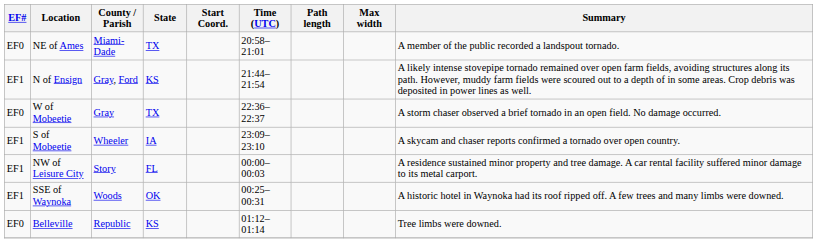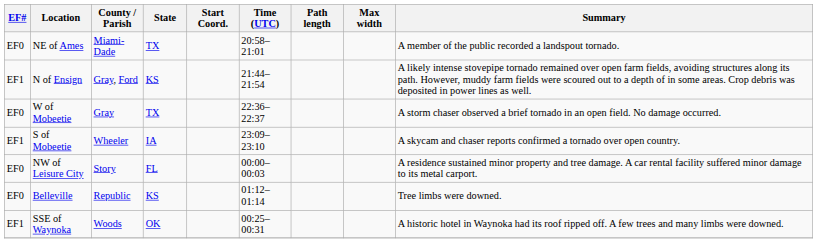 <table class="wikitable sortable" style="width:100%;">
 <tr>
 <th scope="col"  style="width:3%; text-align:center;"><a href='#'>EF#</a></th>
 <th scope="col"  style="width:7%; text-align:center;" class="unsortable">Location</th>
 <th scope="col"  style="width:6%; text-align:center;" class="unsortable">County / Parish</th>
 <th scope="col"  style="width:5%; text-align:center;">State</th>
 <th scope="col"  style="width:6%; text-align:center;">Start Coord.</th>
 <th scope="col"  style="width:6%; text-align:center;">Time (<a href='#'>UTC</a>)</th>
 <th scope="col"  style="width:6%; text-align:center;">Path length</th>
 <th scope="col"  style="width:6%; text-align:center;">Max width</th>
 <th scope="col" class="unsortable" style="width:48%; text-align:center;">Summary</th>
 </tr>
 <tr>
 <td bgcolor=>EF0</td>
 <td>NE of <a href='#'>Ames</a></td>
 <td><a href='#'>Miami-Dade</a></td>
 <td><a href='#'>TX</a></td>
 <td></td>
 <td>20:58–21:01</td>
 <td></td>
 <td></td>
 <td>A member of the public recorded a landspout tornado.</td>
 </tr>
 <tr>
 <td bgcolor=>EF1</td>
 <td>N of <a href='#'>Ensign</a></td>
 <td><a href='#'>Gray</a>, <a href='#'>Ford</a></td>
 <td><a href='#'>KS</a></td>
 <td></td>
 <td>21:44–21:54</td>
 <td></td>
 <td></td>
 <td>A likely intense stovepipe tornado remained over open farm fields, avoiding structures along its path. However, muddy farm fields were scoured out to a depth of  in some areas. Crop debris was deposited in power lines as well.</td>
 </tr>
 <tr>
 <td bgcolor=>EF0</td>
 <td>W of <a href='#'>Mobeetie</a></td>
 <td><a href='#'>Gray</a></td>
 <td><a href='#'>TX</a></td>
 <td></td>
 <td>22:36–22:37</td>
 <td></td>
 <td></td>
 <td>A storm chaser observed a brief tornado in an open field. No damage occurred.</td>
 </tr>
 <tr>
 <td bgcolor=>EF1</td>
 <td>S of <a href='#'>Mobeetie</a></td>
 <td><a href='#'>Wheeler</a></td>
 <td><a href='#'>IA</a></td>
 <td></td>
 <td>23:09–23:10</td>
 <td></td>
 <td></td>
 <td>A skycam and chaser reports confirmed a tornado over open country.</td>
 </tr>
 <tr>
-<td bgcolor=>EF1</td>
+<td bgcolor=>EF0</td>
 <td>NW of <a href='#'>Leisure City</a></td>
 <td><a href='#'>Story</a></td>
 <td><a href='#'>FL</a></td>
 <td></td>
 <td>00:00–00:03</td>
 <td></td>
 <td></td>
 <td>A residence sustained minor property and tree damage. A car rental facility suffered minor damage to its metal carport.</td>
+</tr>
+<tr>
+<td bgcolor=>EF0</td>
+<td><a href='#'>Belleville</a></td>
+<td><a href='#'>Republic</a></td>
+<td><a href='#'>KS</a></td>
+<td></td>
+<td>01:12–01:14</td>
+<td></td>
+<td></td>
+<td>Tree limbs were downed.</td>
 </tr>
 <tr>
 <td bgcolor=>EF1</td>
 <td>SSE of <a href='#'>Waynoka</a></td>
 <td><a href='#'>Woods</a></td>
 <td><a href='#'>OK</a></td>
 <td></td>
 <td>00:25–00:31</td>
 <td></td>
 <td></td>
 <td>A historic hotel in Waynoka had its roof ripped off. A few trees and many limbs were downed.</td>
 </tr>
 <tr>
-<td bgcolor=>EF0</td>
-<td><a href='#'>Belleville</a></td>
-<td><a href='#'>Republic</a></td>
-<td><a href='#'>KS</a></td>
-<td></td>
-<td>01:12–01:14</td>
-<td></td>
-<td></td>
-<td>Tree limbs were downed.</td>
-</tr>
-<tr>
 </tr>
 </table>
